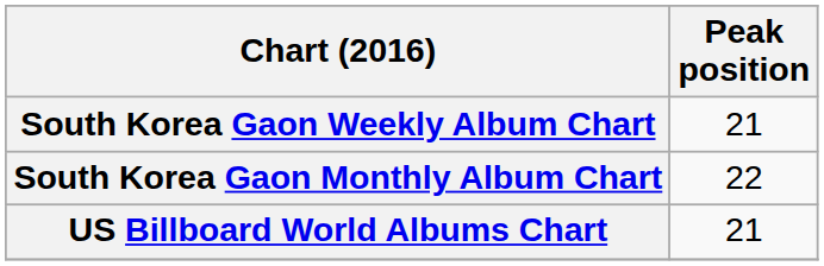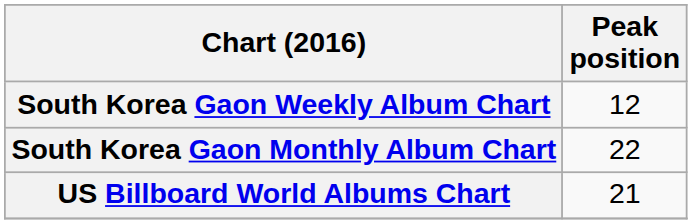 <table class="wikitable sortable plainrowheaders" style="text-align:center">
 <tr>
 <th>Chart (2016)</th>
 <th>Peak<br>position</th>
 </tr>
 <tr>
 <th scope="row">South Korea <a href='#'>Gaon Weekly Album Chart</a></th>
-<td>21</td>
+<td>12</td>
 </tr>
 <tr>
 <th scope="row">South Korea <a href='#'>Gaon Monthly Album Chart</a></th>
 <td align="center">22</td>
 </tr>
 <tr>
 <th scope="row">US <a href='#'>Billboard World Albums Chart</a></th>
 <td>21</td>
 </tr>
 <tr>
 </tr>
 </table>
